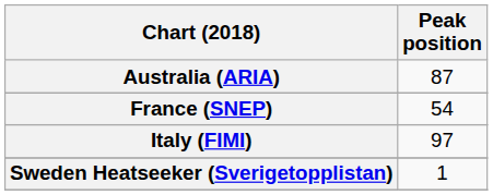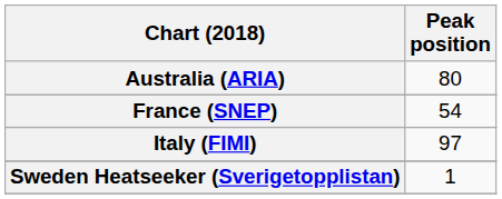 <table class="wikitable sortable plainrowheaders" style="text-align:center">
 <tr>
 <th scope="col">Chart (2018)</th>
 <th scope="col">Peak<br>position</th>
 </tr>
 <tr>
 <th scope="row">Australia (<a href='#'>ARIA</a>)</th>
-<td>87</td>
+<td>80</td>
 </tr>
 <tr>
 </tr>
 <tr>
 <th scope="row">France (<a href='#'>SNEP</a>)</th>
 <td>54</td>
 </tr>
 <tr>
 </tr>
 <tr>
 <th scope="row">Italy (<a href='#'>FIMI</a>)</th>
 <td>97</td>
 </tr>
 <tr>
 </tr>
 <tr>
 </tr>
 <tr>
 <th scope="row">Sweden Heatseeker (<a href='#'>Sverigetopplistan</a>)</th>
 <td>1</td>
 </tr>
 <tr>
 </tr>
 <tr>
 </tr>
 <tr>
 </tr>
 </table>
